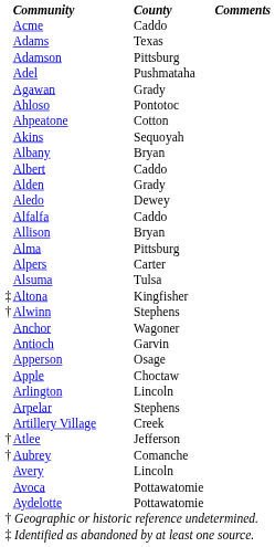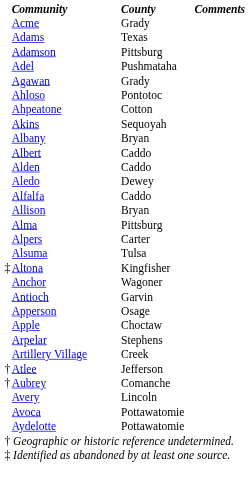 <table border="0" cellpadding="0">
 <tr>
 <td></td>
 <td width="150px"><strong><em>Community</em></strong></td>
 <td width="100px"><strong><em>County</em></strong></td>
 <td width="300px"><strong><em>Comments</em></strong></td>
 </tr>
 <tr>
 <td></td>
 <td><a href='#'>Acme</a></td>
-<td>Caddo</td>
+<td>Grady</td>
 <td></td>
 </tr>
 <tr>
 <td></td>
 <td><a href='#'>Adams</a></td>
 <td>Texas</td>
 <td></td>
 </tr>
 <tr>
 <td></td>
 <td><a href='#'>Adamson</a></td>
 <td>Pittsburg</td>
 <td></td>
 </tr>
 <tr>
 <td></td>
 <td><a href='#'>Adel</a></td>
 <td>Pushmataha</td>
 <td></td>
 </tr>
 <tr>
 <td></td>
 <td><a href='#'>Agawan</a></td>
 <td>Grady</td>
 <td></td>
 </tr>
 <tr>
 <td></td>
 <td><a href='#'>Ahloso</a></td>
 <td>Pontotoc</td>
 <td></td>
 </tr>
 <tr>
 <td></td>
 <td><a href='#'>Ahpeatone</a></td>
 <td>Cotton</td>
 <td></td>
 </tr>
 <tr>
 <td></td>
 <td><a href='#'>Akins</a></td>
 <td>Sequoyah</td>
 <td></td>
 </tr>
 <tr>
 <td></td>
 <td><a href='#'>Albany</a></td>
 <td>Bryan</td>
 <td></td>
 </tr>
 <tr>
 <td></td>
 <td><a href='#'>Albert</a></td>
 <td>Caddo</td>
 <td></td>
 </tr>
 <tr>
 <td></td>
 <td><a href='#'>Alden</a></td>
-<td>Grady</td>
+<td>Caddo</td>
 <td></td>
 </tr>
 <tr>
 <td></td>
 <td><a href='#'>Aledo</a></td>
 <td>Dewey</td>
 <td></td>
 </tr>
 <tr>
 <td></td>
 <td><a href='#'>Alfalfa</a></td>
 <td>Caddo</td>
 <td></td>
 </tr>
 <tr>
 <td></td>
 <td><a href='#'>Allison</a></td>
 <td>Bryan</td>
 <td></td>
 </tr>
 <tr>
 <td></td>
 <td><a href='#'>Alma</a></td>
 <td>Pittsburg</td>
 <td></td>
 </tr>
 <tr>
 <td></td>
 <td><a href='#'>Alpers</a></td>
 <td>Carter</td>
 <td></td>
 </tr>
 <tr>
 <td></td>
 <td><a href='#'>Alsuma</a></td>
 <td>Tulsa</td>
 <td></td>
 </tr>
 <tr>
 <td>‡</td>
 <td><a href='#'>Altona</a></td>
 <td>Kingfisher</td>
 <td></td>
 </tr>
 <tr>
-<td>†</td>
-<td><a href='#'>Alwinn</a></td>
-<td>Stephens</td>
-<td></td>
-</tr>
-<tr>
 <td></td>
 <td><a href='#'>Anchor</a></td>
 <td>Wagoner</td>
 <td></td>
 </tr>
 <tr>
 <td></td>
 <td><a href='#'>Antioch</a></td>
 <td>Garvin</td>
 <td></td>
 </tr>
 <tr>
 <td></td>
 <td><a href='#'>Apperson</a></td>
 <td>Osage</td>
 <td></td>
 </tr>
 <tr>
 <td></td>
 <td><a href='#'>Apple</a></td>
 <td>Choctaw</td>
-<td></td>
-</tr>
-<tr>
-<td></td>
-<td><a href='#'>Arlington</a></td>
-<td>Lincoln</td>
 <td></td>
 </tr>
 <tr>
 <td></td>
 <td><a href='#'>Arpelar</a></td>
 <td>Stephens</td>
 <td></td>
 </tr>
 <tr>
 <td></td>
 <td><a href='#'>Artillery Village</a></td>
 <td>Creek</td>
 <td></td>
 </tr>
 <tr>
 <td>†</td>
 <td><a href='#'>Atlee</a></td>
 <td>Jefferson</td>
 <td></td>
 </tr>
 <tr>
 <td>†</td>
 <td><a href='#'>Aubrey</a></td>
 <td>Comanche</td>
 <td></td>
 </tr>
 <tr>
 <td></td>
 <td><a href='#'>Avery</a></td>
 <td>Lincoln</td>
 <td></td>
 </tr>
 <tr>
 <td></td>
 <td><a href='#'>Avoca</a></td>
 <td>Pottawatomie</td>
 <td></td>
 </tr>
 <tr>
 <td></td>
 <td><a href='#'>Aydelotte</a></td>
 <td>Pottawatomie</td>
 <td></td>
 </tr>
 <tr>
 <td colspan="4">† <em>Geographic or historic reference undetermined.</em></td>
 </tr>
 <tr>
 <td colspan="4">‡ <em>Identified as abandoned by at least one source.</em></td>
 </tr>
 </table>
